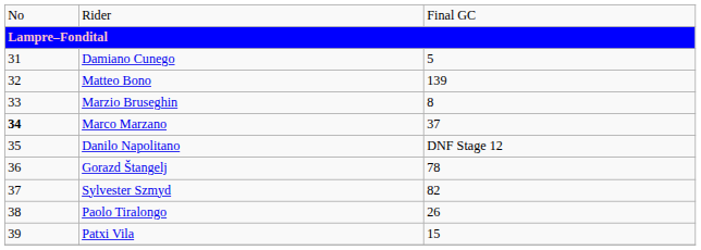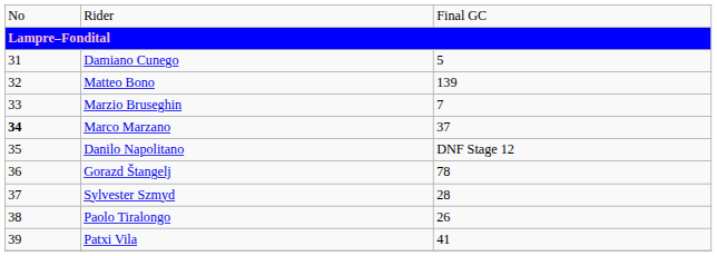 <table class=wikitable style="font-size:95%" width="40%">
 <tr>
 <td>No</td>
 <td>Rider</td>
 <td>Final GC</td>
 </tr>
 <tr>
 <td colspan=3 bgcolor="blue" style="color: pink"><strong>Lampre–Fondital</strong></td>
 </tr>
 <tr>
 <td>31</td>
 <td> <a href='#'>Damiano Cunego</a></td>
 <td>5</td>
 </tr>
 <tr>
 <td>32</td>
 <td> <a href='#'>Matteo Bono</a></td>
 <td>139</td>
 </tr>
 <tr>
 <td>33</td>
 <td> <a href='#'>Marzio Bruseghin</a></td>
-<td>8</td>
+<td>7</td>
 </tr>
 <tr>
 <td><strong>34</strong></td>
 <td> <a href='#'>Marco Marzano</a></td>
 <td>37</td>
 </tr>
 <tr>
 <td>35</td>
 <td> <a href='#'>Danilo Napolitano</a></td>
 <td>DNF Stage 12</td>
 </tr>
 <tr>
 <td>36</td>
 <td> <a href='#'>Gorazd Štangelj</a></td>
 <td>78</td>
 </tr>
 <tr>
 <td>37</td>
 <td> <a href='#'>Sylvester Szmyd</a></td>
-<td>82</td>
+<td>28</td>
 </tr>
 <tr>
 <td>38</td>
 <td> <a href='#'>Paolo Tiralongo</a></td>
 <td>26</td>
 </tr>
 <tr>
 <td>39</td>
 <td> <a href='#'>Patxi Vila</a></td>
-<td>15</td>
+<td>41</td>
 </tr>
 <tr>
 </tr>
 </table>
